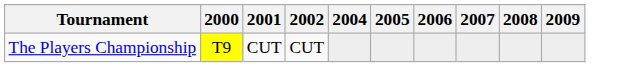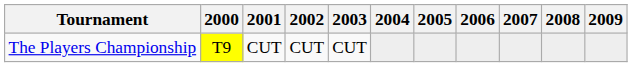 <table class="wikitable" style="font-size:95%;text-align:center;">
 <tr>
 <th>Tournament</th>
 <th>2000</th>
 <th>2001</th>
 <th>2002</th>
+<th>2003</th>
 <th>2004</th>
 <th>2005</th>
 <th>2006</th>
 <th>2007</th>
 <th>2008</th>
 <th>2009</th>
 </tr>
 <tr>
 <td align=left><a href='#'>The Players Championship</a></td>
 <td style="background:yellow;">T9</td>
 <td>CUT</td>
 <td>CUT</td>
+<td>CUT</td>
 <td style="background:#eeeeee;"></td>
 <td style="background:#eeeeee;"></td>
 <td style="background:#eeeeee;"></td>
 <td style="background:#eeeeee;"></td>
 <td style="background:#eeeeee;"></td>
 <td style="background:#eeeeee;"></td>
 </tr>
 </table>
